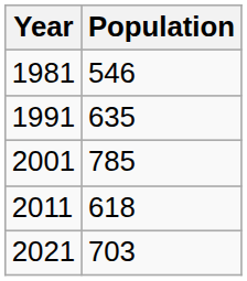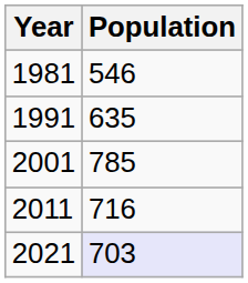 <table class=wikitable>
 <tr>
 <th>Year</th>
 <th>Population</th>
 </tr>
 <tr>
 <td>1981</td>
 <td>546</td>
 </tr>
 <tr>
 <td>1991</td>
 <td>635</td>
 </tr>
 <tr>
 <td>2001</td>
 <td>785</td>
 </tr>
 <tr>
 <td>2011</td>
-<td>618</td>
+<td>716</td>
 </tr>
 <tr>
 <td>2021</td>
-<td>703</td>
+<td style="background: lavender;">703</td>
 </tr>
 </table>
